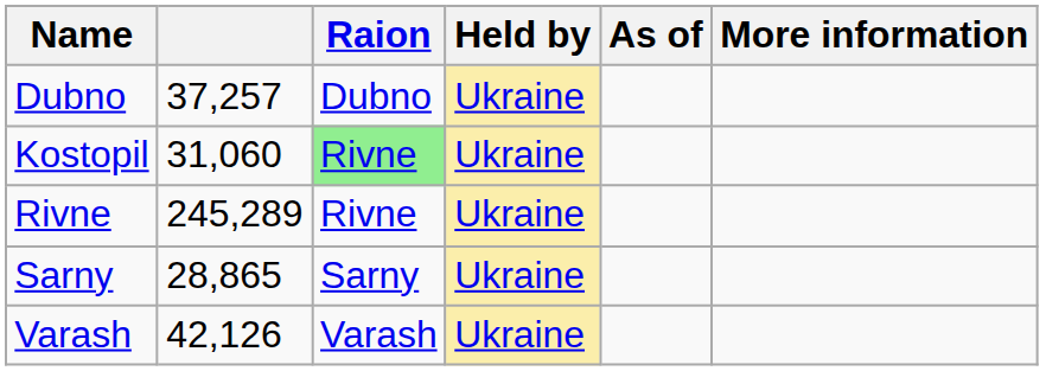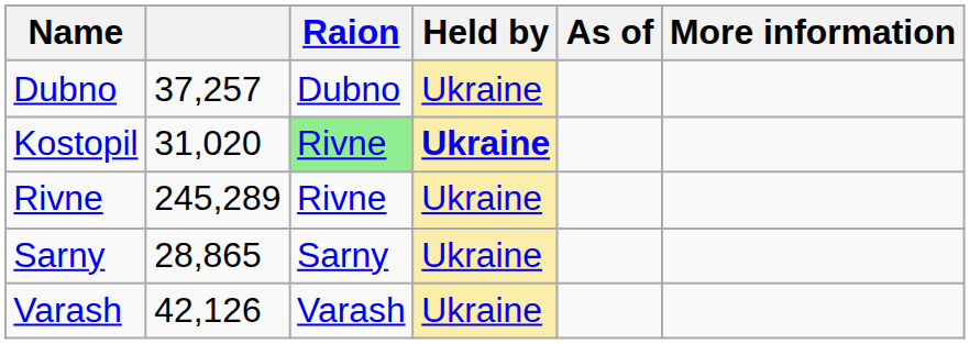 <table class="wikitable sortable">
 <tr>
 <th>Name</th>
 <th></th>
 <th><a href='#'>Raion</a></th>
 <th>Held by</th>
 <th class=sortable>As of</th>
 <th class=unsortable>More information</th>
 </tr>
 <tr>
 <td><a href='#'>Dubno</a></td>
 <td>37,257</td>
 <td><a href='#'>Dubno</a></td>
 <td style=background:#FFD70050><a href='#'>Ukraine</a></td>
 <td align=right></td>
 <td></td>
 </tr>
 <tr>
 <td><a href='#'>Kostopil</a></td>
-<td>31,060</td>
+<td>31,020</td>
 <td style="background: lightgreen;"><a href='#'>Rivne</a></td>
-<td style=background:#FFD70050><a href='#'>Ukraine</a></td>
+<td style=background:#FFD70050><strong><a href='#'>Ukraine</a></strong></td>
 <td align=right></td>
 <td></td>
 </tr>
 <tr>
 <td><a href='#'>Rivne</a></td>
 <td>245,289</td>
 <td><a href='#'>Rivne</a></td>
 <td style=background:#FFD70050><a href='#'>Ukraine</a></td>
 <td align=right></td>
 <td></td>
 </tr>
 <tr>
 <td><a href='#'>Sarny</a></td>
 <td>28,865</td>
 <td><a href='#'>Sarny</a></td>
 <td style=background:#FFD70050><a href='#'>Ukraine</a></td>
 <td align=right></td>
 <td></td>
 </tr>
 <tr>
 <td><a href='#'>Varash</a></td>
 <td>42,126</td>
 <td><a href='#'>Varash</a></td>
 <td style=background:#FFD70050><a href='#'>Ukraine</a></td>
 <td align=right></td>
 <td></td>
 </tr>
 </table>
